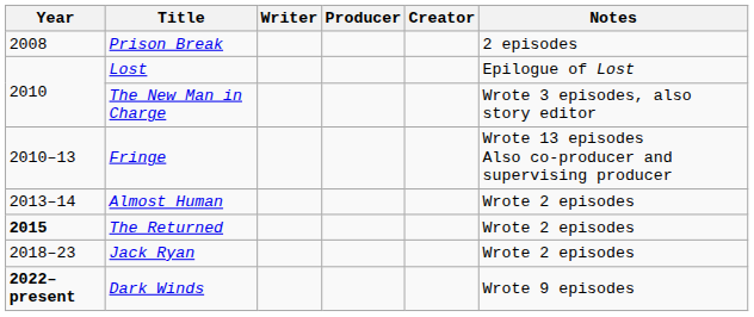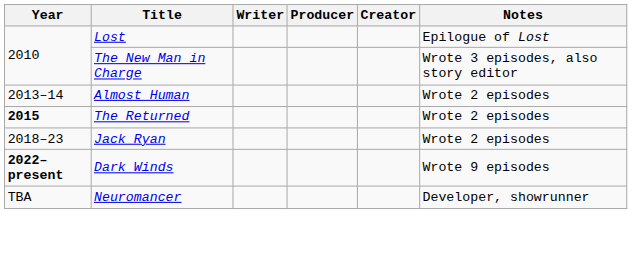 <table class="wikitable">
 <tr>
 <th>Year</th>
 <th>Title</th>
 <th>Writer</th>
 <th>Producer</th>
 <th>Creator</th>
 <th>Notes</th>
-</tr>
-<tr>
-<td>2008</td>
-<td><em><a href='#'>Prison Break</a></em></td>
-<td></td>
-<td></td>
-<td></td>
-<td>2 episodes</td>
 </tr>
 <tr>
 <td rowspan=2>2010</td>
 <td><em><a href='#'>Lost</a></em></td>
 <td></td>
 <td></td>
 <td></td>
 <td>Epilogue of <em>Lost</em></td>
 </tr>
 <tr>
 <td><em><a href='#'>The New Man in Charge</a></em></td>
 <td></td>
 <td></td>
 <td></td>
 <td>Wrote 3 episodes, also story editor</td>
-</tr>
-<tr>
-<td>2010–13</td>
-<td><em><a href='#'>Fringe</a></em></td>
-<td></td>
-<td></td>
-<td></td>
-<td>Wrote 13 episodes<br>Also co-producer and supervising producer</td>
 </tr>
 <tr>
 <td>2013–14</td>
 <td><em><a href='#'>Almost Human</a></em></td>
 <td></td>
 <td></td>
 <td></td>
 <td>Wrote 2 episodes</td>
 </tr>
 <tr>
 <td><strong>2015</strong></td>
 <td><em><a href='#'>The Returned</a></em></td>
 <td></td>
 <td></td>
 <td></td>
 <td>Wrote 2 episodes</td>
 </tr>
 <tr>
 <td>2018–23</td>
 <td><em><a href='#'>Jack Ryan</a></em></td>
 <td></td>
 <td></td>
 <td></td>
 <td>Wrote 2 episodes</td>
 </tr>
 <tr>
 <td><strong>2022–present</strong></td>
 <td><em><a href='#'>Dark Winds</a></em></td>
 <td></td>
 <td></td>
 <td></td>
 <td>Wrote 9 episodes</td>
 </tr>
+<tr>
+<td>TBA</td>
+<td><em><a href='#'>Neuromancer</a></em></td>
+<td></td>
+<td></td>
+<td></td>
+<td>Developer, showrunner</td>
+</tr>
 </table>
